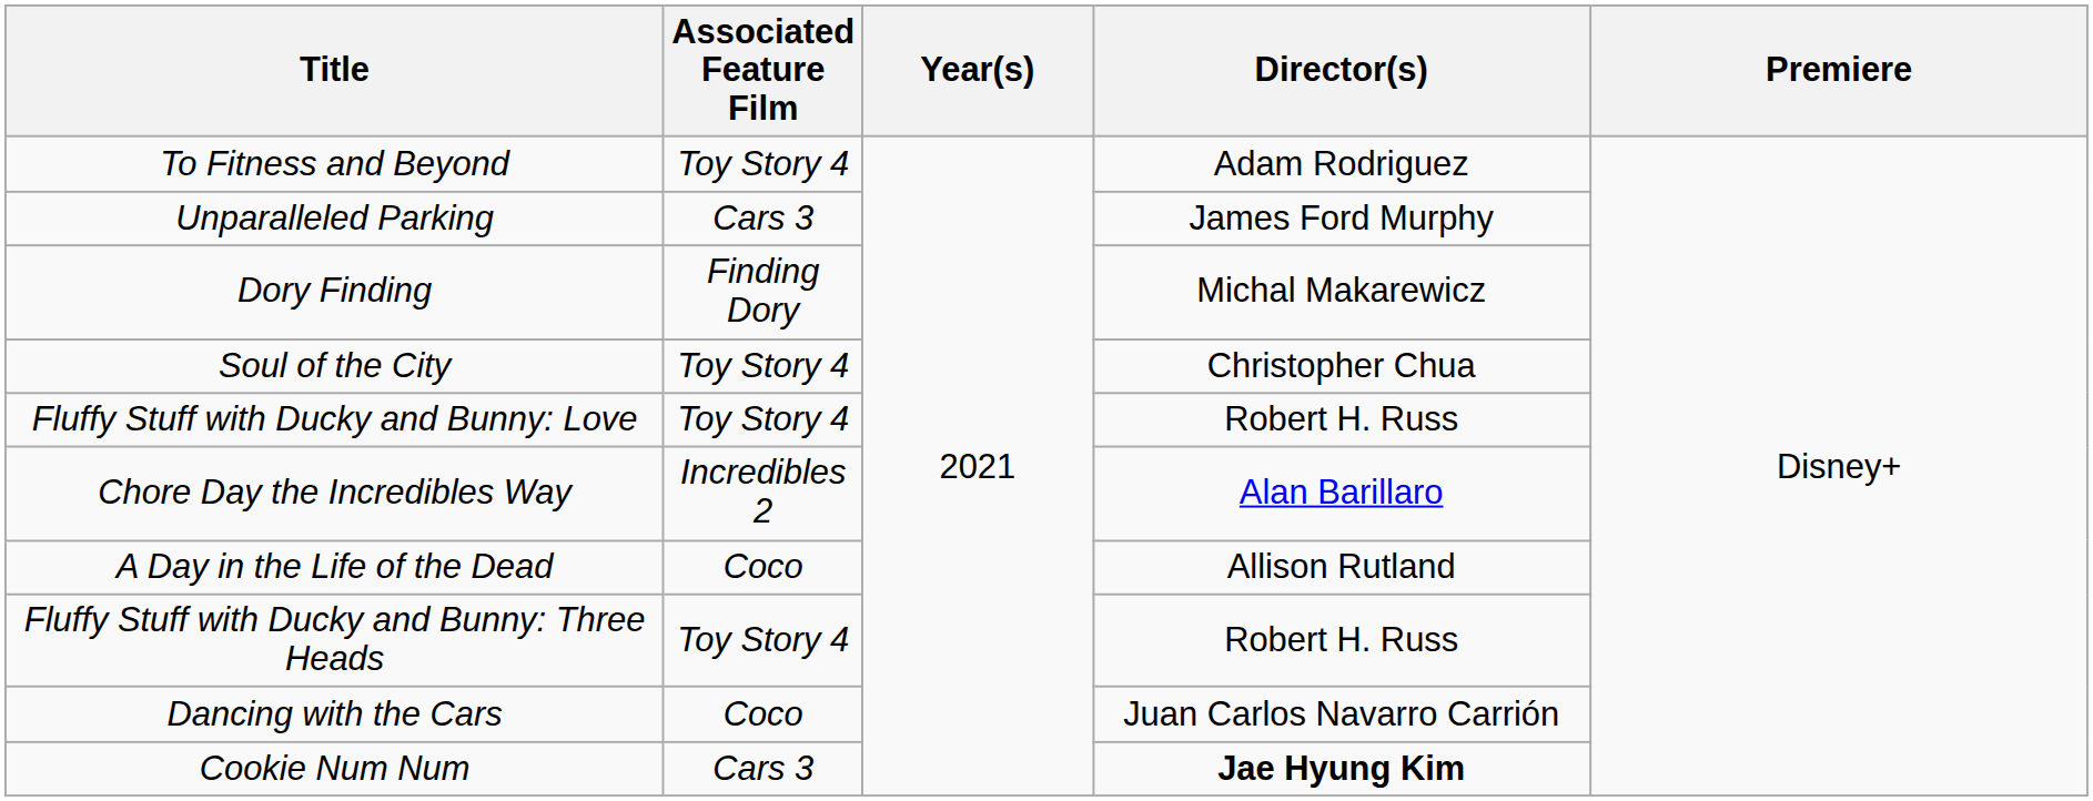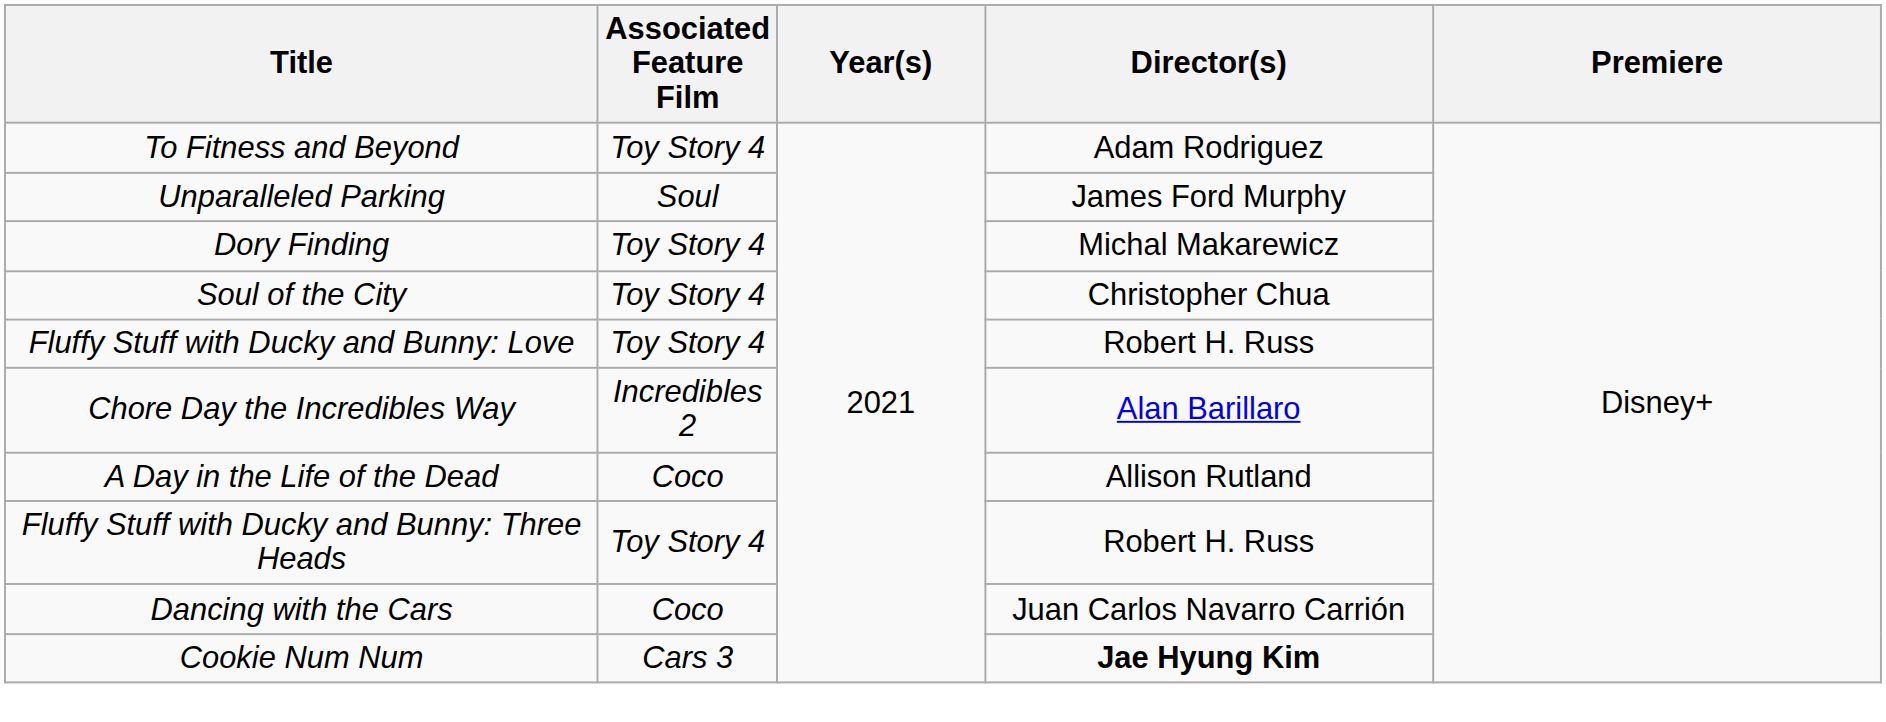 <table class="wikitable sortable" style="max-width: 1000px; text-align: center;">
 <tr>
 <th width="300" scope="col">Title</th>
 <th width="75" scope="col">Associated Feature Film</th>
 <th width="100" scope="col">Year(s)</th>
 <th width="225" scope="col">Director(s)</th>
 <th width="225" scope="col">Premiere</th>
 </tr>
 <tr>
 <td><em>To Fitness and Beyond</em></td>
 <td><em>Toy Story 4</em></td>
 <td rowspan="10">2021</td>
 <td>Adam Rodriguez</td>
 <td rowspan="20">Disney+</td>
 </tr>
 <tr>
 <td><em>Unparalleled Parking</em></td>
-<td><em>Cars 3</em></td>
+<td><em>Soul</em></td>
 <td>James Ford Murphy</td>
 </tr>
 <tr>
 <td><em>Dory Finding</em></td>
-<td><em>Finding Dory</em></td>
+<td><em>Toy Story 4</em></td>
 <td>Michal Makarewicz</td>
 </tr>
 <tr>
 <td><em>Soul of the City</em></td>
 <td><em>Toy Story 4</em></td>
 <td>Christopher Chua</td>
 </tr>
 <tr>
 <td><em>Fluffy Stuff with Ducky and Bunny: Love</em></td>
 <td><em>Toy Story 4</em></td>
 <td>Robert H. Russ</td>
 </tr>
 <tr>
 <td><em>Chore Day the Incredibles Way</em></td>
 <td><em>Incredibles 2</em></td>
 <td><a href='#'>Alan Barillaro</a></td>
 </tr>
 <tr>
 <td><em>A Day in the Life of the Dead</em></td>
 <td><em>Coco</em></td>
 <td>Allison Rutland</td>
 </tr>
 <tr>
 <td><em>Fluffy Stuff with Ducky and Bunny: Three Heads</em></td>
 <td><em>Toy Story 4</em></td>
 <td>Robert H. Russ</td>
 </tr>
 <tr>
 <td><em>Dancing with the Cars</em></td>
 <td><em>Coco</em></td>
 <td>Juan Carlos Navarro Carrión</td>
 </tr>
 <tr>
 <td><em>Cookie Num Num</em></td>
 <td><em>Cars 3</em></td>
 <td><strong>Jae Hyung Kim</strong></td>
 </tr>
 </table>
